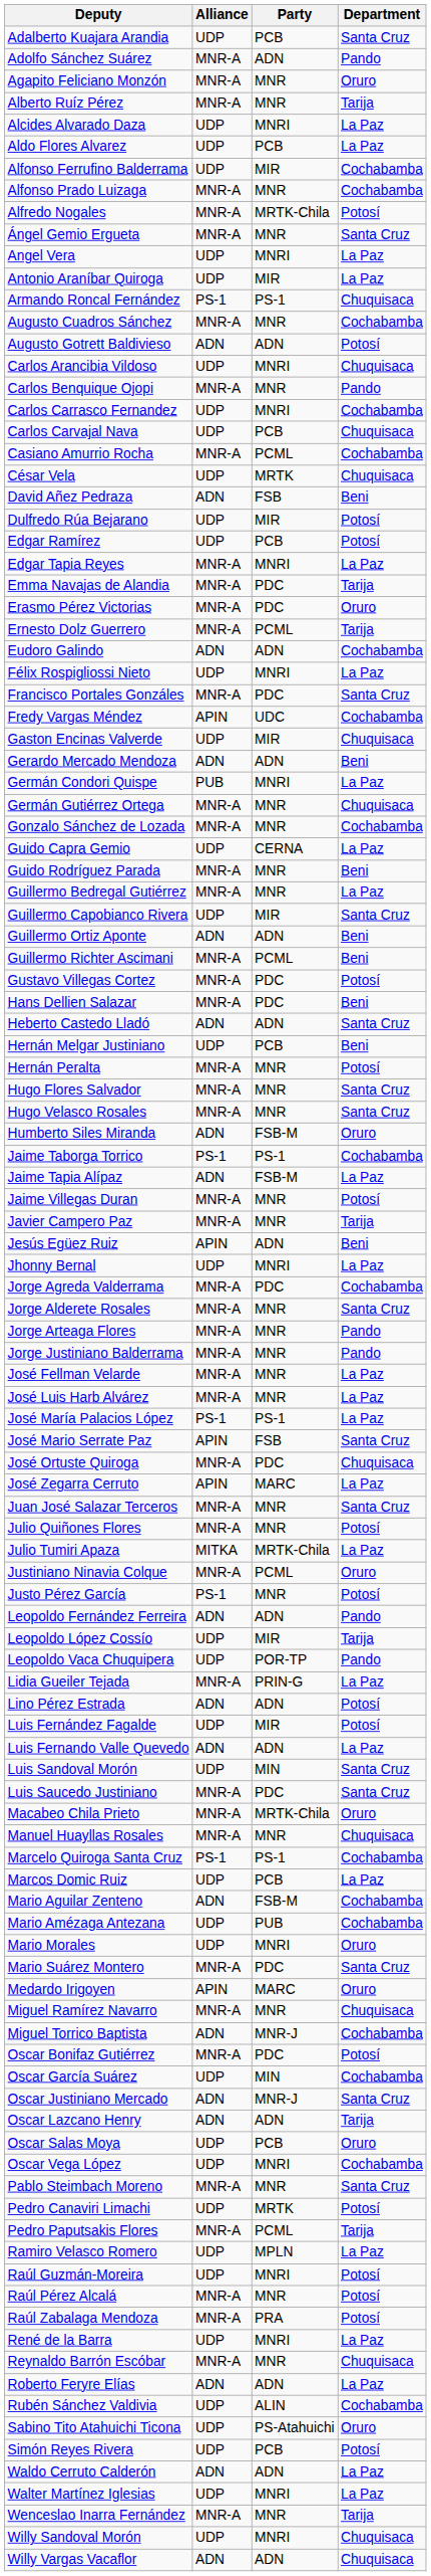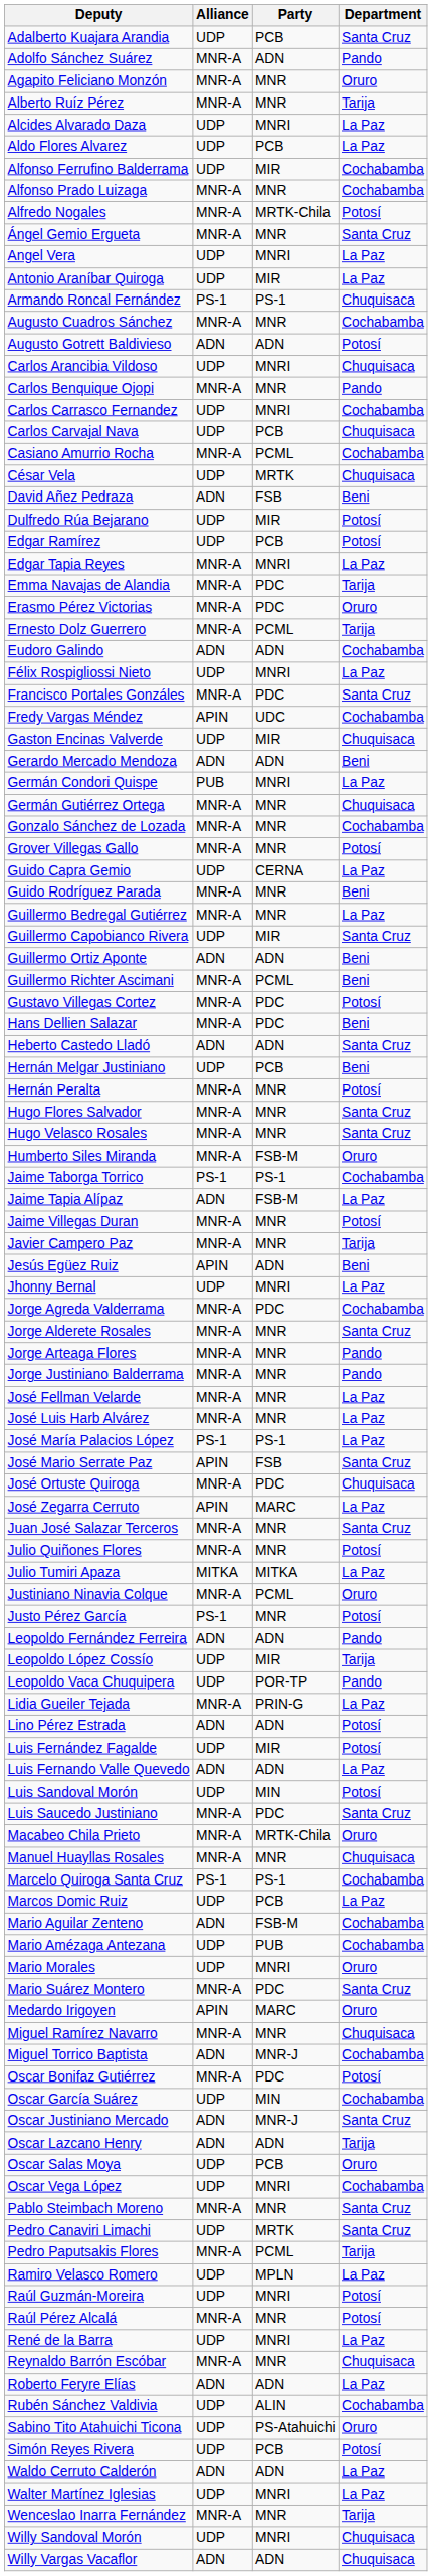 <table class="wikitable">
 <tr>
 <th>Deputy</th>
 <th>Alliance</th>
 <th>Party</th>
 <th>Department</th>
 </tr>
 <tr>
 <td><a href='#'>Adalberto Kuajara Arandia</a></td>
 <td>UDP</td>
 <td>PCB</td>
 <td><a href='#'>Santa Cruz</a></td>
 </tr>
 <tr>
 <td><a href='#'>Adolfo Sánchez Suárez</a></td>
 <td>MNR-A</td>
 <td>ADN</td>
 <td><a href='#'>Pando</a></td>
 </tr>
 <tr>
 <td><a href='#'>Agapito Feliciano Monzón</a></td>
 <td>MNR-A</td>
 <td>MNR</td>
 <td><a href='#'>Oruro</a></td>
 </tr>
 <tr>
 <td><a href='#'>Alberto Ruíz Pérez</a></td>
 <td>MNR-A</td>
 <td>MNR</td>
 <td><a href='#'>Tarija</a></td>
 </tr>
 <tr>
 <td><a href='#'>Alcides Alvarado Daza</a></td>
 <td>UDP</td>
 <td>MNRI</td>
 <td><a href='#'>La Paz</a></td>
 </tr>
 <tr>
 <td><a href='#'>Aldo Flores Alvarez</a></td>
 <td>UDP</td>
 <td>PCB</td>
 <td><a href='#'>La Paz</a></td>
 </tr>
 <tr>
 <td><a href='#'>Alfonso Ferrufino Balderrama</a></td>
 <td>UDP</td>
 <td>MIR</td>
 <td><a href='#'>Cochabamba</a></td>
 </tr>
 <tr>
 <td><a href='#'>Alfonso Prado Luizaga</a></td>
 <td>MNR-A</td>
 <td>MNR</td>
 <td><a href='#'>Cochabamba</a></td>
 </tr>
 <tr>
 <td><a href='#'>Alfredo Nogales</a></td>
 <td>MNR-A</td>
 <td>MRTK-Chila</td>
 <td><a href='#'>Potosí</a></td>
 </tr>
 <tr>
 <td><a href='#'>Ángel Gemio Ergueta</a></td>
 <td>MNR-A</td>
 <td>MNR</td>
 <td><a href='#'>Santa Cruz</a></td>
 </tr>
 <tr>
 <td><a href='#'>Angel Vera</a></td>
 <td>UDP</td>
 <td>MNRI</td>
 <td><a href='#'>La Paz</a></td>
 </tr>
 <tr>
 <td><a href='#'>Antonio Araníbar Quiroga</a></td>
 <td>UDP</td>
 <td>MIR</td>
 <td><a href='#'>La Paz</a></td>
 </tr>
 <tr>
 <td><a href='#'>Armando Roncal Fernández</a></td>
 <td>PS-1</td>
 <td>PS-1</td>
 <td><a href='#'>Chuquisaca</a></td>
 </tr>
 <tr>
 <td><a href='#'>Augusto Cuadros Sánchez</a></td>
 <td>MNR-A</td>
 <td>MNR</td>
 <td><a href='#'>Cochabamba</a></td>
 </tr>
 <tr>
 <td><a href='#'>Augusto Gotrett Baldivieso</a></td>
 <td>ADN</td>
 <td>ADN</td>
 <td><a href='#'>Potosí</a></td>
 </tr>
 <tr>
 <td><a href='#'>Carlos Arancibia Vildoso</a></td>
 <td>UDP</td>
 <td>MNRI</td>
 <td><a href='#'>Chuquisaca</a></td>
 </tr>
 <tr>
 <td><a href='#'>Carlos Benquique Ojopi</a></td>
 <td>MNR-A</td>
 <td>MNR</td>
 <td><a href='#'>Pando</a></td>
 </tr>
 <tr>
 <td><a href='#'>Carlos Carrasco Fernandez</a></td>
 <td>UDP</td>
 <td>MNRI</td>
 <td><a href='#'>Cochabamba</a></td>
 </tr>
 <tr>
 <td><a href='#'>Carlos Carvajal Nava</a></td>
 <td>UDP</td>
 <td>PCB</td>
 <td><a href='#'>Chuquisaca</a></td>
 </tr>
 <tr>
 <td><a href='#'>Casiano Amurrio Rocha</a></td>
 <td>MNR-A</td>
 <td>PCML</td>
 <td><a href='#'>Cochabamba</a></td>
 </tr>
 <tr>
 <td><a href='#'>César Vela</a></td>
 <td>UDP</td>
 <td>MRTK</td>
 <td><a href='#'>Chuquisaca</a></td>
 </tr>
 <tr>
 <td><a href='#'>David Añez Pedraza</a></td>
 <td>ADN</td>
 <td>FSB</td>
 <td><a href='#'>Beni</a></td>
 </tr>
 <tr>
 <td><a href='#'>Dulfredo Rúa Bejarano</a></td>
 <td>UDP</td>
 <td>MIR</td>
 <td><a href='#'>Potosí</a></td>
 </tr>
 <tr>
 <td><a href='#'>Edgar Ramírez</a></td>
 <td>UDP</td>
 <td>PCB</td>
 <td><a href='#'>Potosí</a></td>
 </tr>
 <tr>
 <td><a href='#'>Edgar Tapia Reyes</a></td>
 <td>MNR-A</td>
 <td>MNRI</td>
 <td><a href='#'>La Paz</a></td>
 </tr>
 <tr>
 <td><a href='#'>Emma Navajas de Alandia</a></td>
 <td>MNR-A</td>
 <td>PDC</td>
 <td><a href='#'>Tarija</a></td>
 </tr>
 <tr>
 <td><a href='#'>Erasmo Pérez Victorias</a></td>
 <td>MNR-A</td>
 <td>PDC</td>
 <td><a href='#'>Oruro</a></td>
 </tr>
 <tr>
 <td><a href='#'>Ernesto Dolz Guerrero</a></td>
 <td>MNR-A</td>
 <td>PCML</td>
 <td><a href='#'>Tarija</a></td>
 </tr>
 <tr>
 <td><a href='#'>Eudoro Galindo</a></td>
 <td>ADN</td>
 <td>ADN</td>
 <td><a href='#'>Cochabamba</a></td>
 </tr>
 <tr>
 <td><a href='#'>Félix Rospigliossi Nieto</a></td>
 <td>UDP</td>
 <td>MNRI</td>
 <td><a href='#'>La Paz</a></td>
 </tr>
 <tr>
 <td><a href='#'>Francisco Portales Gonzáles</a></td>
 <td>MNR-A</td>
 <td>PDC</td>
 <td><a href='#'>Santa Cruz</a></td>
 </tr>
 <tr>
 <td><a href='#'>Fredy Vargas Méndez</a></td>
 <td>APIN</td>
 <td>UDC</td>
 <td><a href='#'>Cochabamba</a></td>
 </tr>
 <tr>
 <td><a href='#'>Gaston Encinas Valverde</a></td>
 <td>UDP</td>
 <td>MIR</td>
 <td><a href='#'>Chuquisaca</a></td>
 </tr>
 <tr>
 <td><a href='#'>Gerardo Mercado Mendoza</a></td>
 <td>ADN</td>
 <td>ADN</td>
 <td><a href='#'>Beni</a></td>
 </tr>
 <tr>
 <td><a href='#'>Germán Condori Quispe</a></td>
 <td>PUB</td>
 <td>MNRI</td>
 <td><a href='#'>La Paz</a></td>
 </tr>
 <tr>
 <td><a href='#'>Germán Gutiérrez Ortega</a></td>
 <td>MNR-A</td>
 <td>MNR</td>
 <td><a href='#'>Chuquisaca</a></td>
 </tr>
 <tr>
 <td><a href='#'>Gonzalo Sánchez de Lozada</a></td>
 <td>MNR-A</td>
 <td>MNR</td>
 <td><a href='#'>Cochabamba</a></td>
 </tr>
 <tr>
+<td><a href='#'>Grover Villegas Gallo</a></td>
+<td>MNR-A</td>
+<td>MNR</td>
+<td><a href='#'>Potosí</a></td>
+</tr>
+<tr>
 <td><a href='#'>Guido Capra Gemio</a></td>
 <td>UDP</td>
 <td>CERNA</td>
 <td><a href='#'>La Paz</a></td>
 </tr>
 <tr>
 <td><a href='#'>Guido Rodríguez Parada</a></td>
 <td>MNR-A</td>
 <td>MNR</td>
 <td><a href='#'>Beni</a></td>
 </tr>
 <tr>
 <td><a href='#'>Guillermo Bedregal Gutiérrez</a></td>
 <td>MNR-A</td>
 <td>MNR</td>
 <td><a href='#'>La Paz</a></td>
 </tr>
 <tr>
 <td><a href='#'>Guillermo Capobianco Rivera</a></td>
 <td>UDP</td>
 <td>MIR</td>
 <td><a href='#'>Santa Cruz</a></td>
 </tr>
 <tr>
 <td><a href='#'>Guillermo Ortiz Aponte</a></td>
 <td>ADN</td>
 <td>ADN</td>
 <td><a href='#'>Beni</a></td>
 </tr>
 <tr>
 <td><a href='#'>Guillermo Richter Ascimani</a></td>
 <td>MNR-A</td>
 <td>PCML</td>
 <td><a href='#'>Beni</a></td>
 </tr>
 <tr>
 <td><a href='#'>Gustavo Villegas Cortez</a></td>
 <td>MNR-A</td>
 <td>PDC</td>
 <td><a href='#'>Potosí</a></td>
 </tr>
 <tr>
 <td><a href='#'>Hans Dellien Salazar</a></td>
 <td>MNR-A</td>
 <td>PDC</td>
 <td><a href='#'>Beni</a></td>
 </tr>
 <tr>
 <td><a href='#'>Heberto Castedo Lladó</a></td>
 <td>ADN</td>
 <td>ADN</td>
 <td><a href='#'>Santa Cruz</a></td>
 </tr>
 <tr>
 <td><a href='#'>Hernán Melgar Justiniano</a></td>
 <td>UDP</td>
 <td>PCB</td>
 <td><a href='#'>Beni</a></td>
 </tr>
 <tr>
 <td><a href='#'>Hernán Peralta</a></td>
 <td>MNR-A</td>
 <td>MNR</td>
 <td><a href='#'>Potosí</a></td>
 </tr>
 <tr>
 <td><a href='#'>Hugo Flores Salvador</a></td>
 <td>MNR-A</td>
 <td>MNR</td>
 <td><a href='#'>Santa Cruz</a></td>
 </tr>
 <tr>
 <td><a href='#'>Hugo Velasco Rosales</a></td>
 <td>MNR-A</td>
 <td>MNR</td>
 <td><a href='#'>Santa Cruz</a></td>
 </tr>
 <tr>
 <td><a href='#'>Humberto Siles Miranda</a></td>
-<td>ADN</td>
+<td>MNR-A</td>
 <td>FSB-M</td>
 <td><a href='#'>Oruro</a></td>
 </tr>
 <tr>
 <td><a href='#'>Jaime Taborga Torrico</a></td>
 <td>PS-1</td>
 <td>PS-1</td>
 <td><a href='#'>Cochabamba</a></td>
 </tr>
 <tr>
 <td><a href='#'>Jaime Tapia Alípaz</a></td>
 <td>ADN</td>
 <td>FSB-M</td>
 <td><a href='#'>La Paz</a></td>
 </tr>
 <tr>
 <td><a href='#'>Jaime Villegas Duran</a></td>
 <td>MNR-A</td>
 <td>MNR</td>
 <td><a href='#'>Potosí</a></td>
 </tr>
 <tr>
 <td><a href='#'>Javier Campero Paz</a></td>
 <td>MNR-A</td>
 <td>MNR</td>
 <td><a href='#'>Tarija</a></td>
 </tr>
 <tr>
 <td><a href='#'>Jesús Egüez Ruiz</a></td>
 <td>APIN</td>
 <td>ADN</td>
 <td><a href='#'>Beni</a></td>
 </tr>
 <tr>
 <td><a href='#'>Jhonny Bernal</a></td>
 <td>UDP</td>
 <td>MNRI</td>
 <td><a href='#'>La Paz</a></td>
 </tr>
 <tr>
 <td><a href='#'>Jorge Agreda Valderrama</a></td>
 <td>MNR-A</td>
 <td>PDC</td>
 <td><a href='#'>Cochabamba</a></td>
 </tr>
 <tr>
 <td><a href='#'>Jorge Alderete Rosales</a></td>
 <td>MNR-A</td>
 <td>MNR</td>
 <td><a href='#'>Santa Cruz</a></td>
 </tr>
 <tr>
 <td><a href='#'>Jorge Arteaga Flores</a></td>
 <td>MNR-A</td>
 <td>MNR</td>
 <td><a href='#'>Pando</a></td>
 </tr>
 <tr>
 <td><a href='#'>Jorge Justiniano Balderrama</a></td>
 <td>MNR-A</td>
 <td>MNR</td>
 <td><a href='#'>Pando</a></td>
 </tr>
 <tr>
 <td><a href='#'>José Fellman Velarde</a></td>
 <td>MNR-A</td>
 <td>MNR</td>
 <td><a href='#'>La Paz</a></td>
 </tr>
 <tr>
 <td><a href='#'>José Luis Harb Alvárez</a></td>
 <td>MNR-A</td>
 <td>MNR</td>
 <td><a href='#'>La Paz</a></td>
 </tr>
 <tr>
 <td><a href='#'>José María Palacios López</a></td>
 <td>PS-1</td>
 <td>PS-1</td>
 <td><a href='#'>La Paz</a></td>
 </tr>
 <tr>
 <td><a href='#'>José Mario Serrate Paz</a></td>
 <td>APIN</td>
 <td>FSB</td>
 <td><a href='#'>Santa Cruz</a></td>
 </tr>
 <tr>
 <td><a href='#'>José Ortuste Quiroga</a></td>
 <td>MNR-A</td>
 <td>PDC</td>
 <td><a href='#'>Chuquisaca</a></td>
 </tr>
 <tr>
 <td><a href='#'>José Zegarra Cerruto</a></td>
 <td>APIN</td>
 <td>MARC</td>
 <td><a href='#'>La Paz</a></td>
 </tr>
 <tr>
 <td><a href='#'>Juan José Salazar Terceros</a></td>
 <td>MNR-A</td>
 <td>MNR</td>
 <td><a href='#'>Santa Cruz</a></td>
 </tr>
 <tr>
 <td><a href='#'>Julio Quiñones Flores</a></td>
 <td>MNR-A</td>
 <td>MNR</td>
 <td><a href='#'>Potosí</a></td>
 </tr>
 <tr>
 <td><a href='#'>Julio Tumiri Apaza</a></td>
 <td>MITKA</td>
-<td>MRTK-Chila</td>
+<td>MITKA</td>
 <td><a href='#'>La Paz</a></td>
 </tr>
 <tr>
 <td><a href='#'>Justiniano Ninavia Colque</a></td>
 <td>MNR-A</td>
 <td>PCML</td>
 <td><a href='#'>Oruro</a></td>
 </tr>
 <tr>
 <td><a href='#'>Justo Pérez García</a></td>
 <td>PS-1</td>
 <td>MNR</td>
 <td><a href='#'>Potosí</a></td>
 </tr>
 <tr>
 <td><a href='#'>Leopoldo Fernández Ferreira</a></td>
 <td>ADN</td>
 <td>ADN</td>
 <td><a href='#'>Pando</a></td>
 </tr>
 <tr>
 <td><a href='#'>Leopoldo López Cossío</a></td>
 <td>UDP</td>
 <td>MIR</td>
 <td><a href='#'>Tarija</a></td>
 </tr>
 <tr>
 <td><a href='#'>Leopoldo Vaca Chuquipera</a></td>
 <td>UDP</td>
 <td>POR-TP</td>
 <td><a href='#'>Pando</a></td>
 </tr>
 <tr>
 <td><a href='#'>Lidia Gueiler Tejada</a></td>
 <td>MNR-A</td>
 <td>PRIN-G</td>
 <td><a href='#'>La Paz</a></td>
 </tr>
 <tr>
 <td><a href='#'>Lino Pérez Estrada</a></td>
 <td>ADN</td>
 <td>ADN</td>
 <td><a href='#'>Potosí</a></td>
 </tr>
 <tr>
 <td><a href='#'>Luis Fernández Fagalde</a></td>
 <td>UDP</td>
 <td>MIR</td>
 <td><a href='#'>Potosí</a></td>
 </tr>
 <tr>
 <td><a href='#'>Luis Fernando Valle Quevedo</a></td>
 <td>ADN</td>
 <td>ADN</td>
 <td><a href='#'>La Paz</a></td>
 </tr>
 <tr>
 <td><a href='#'>Luis Sandoval Morón</a></td>
 <td>UDP</td>
 <td>MIN</td>
-<td><a href='#'>Santa Cruz</a></td>
+<td><a href='#'>Potosí</a></td>
 </tr>
 <tr>
 <td><a href='#'>Luis Saucedo Justiniano</a></td>
 <td>MNR-A</td>
 <td>PDC</td>
 <td><a href='#'>Santa Cruz</a></td>
 </tr>
 <tr>
 <td><a href='#'>Macabeo Chila Prieto</a></td>
 <td>MNR-A</td>
 <td>MRTK-Chila</td>
 <td><a href='#'>Oruro</a></td>
 </tr>
 <tr>
 <td><a href='#'>Manuel Huayllas Rosales</a></td>
 <td>MNR-A</td>
 <td>MNR</td>
 <td><a href='#'>Chuquisaca</a></td>
 </tr>
 <tr>
 <td><a href='#'>Marcelo Quiroga Santa Cruz</a></td>
 <td>PS-1</td>
 <td>PS-1</td>
 <td><a href='#'>Cochabamba</a></td>
 </tr>
 <tr>
 <td><a href='#'>Marcos Domic Ruiz</a></td>
 <td>UDP</td>
 <td>PCB</td>
 <td><a href='#'>La Paz</a></td>
 </tr>
 <tr>
 <td><a href='#'>Mario Aguilar Zenteno</a></td>
 <td>ADN</td>
 <td>FSB-M</td>
 <td><a href='#'>Cochabamba</a></td>
 </tr>
 <tr>
 <td><a href='#'>Mario Amézaga Antezana</a></td>
 <td>UDP</td>
 <td>PUB</td>
 <td><a href='#'>Cochabamba</a></td>
 </tr>
 <tr>
 <td><a href='#'>Mario Morales</a></td>
 <td>UDP</td>
 <td>MNRI</td>
 <td><a href='#'>Oruro</a></td>
 </tr>
 <tr>
 <td><a href='#'>Mario Suárez Montero</a></td>
 <td>MNR-A</td>
 <td>PDC</td>
 <td><a href='#'>Santa Cruz</a></td>
 </tr>
 <tr>
 <td><a href='#'>Medardo Irigoyen</a></td>
 <td>APIN</td>
 <td>MARC</td>
 <td><a href='#'>Oruro</a></td>
 </tr>
 <tr>
 <td><a href='#'>Miguel Ramírez Navarro</a></td>
 <td>MNR-A</td>
 <td>MNR</td>
 <td><a href='#'>Chuquisaca</a></td>
 </tr>
 <tr>
 <td><a href='#'>Miguel Torrico Baptista</a></td>
 <td>ADN</td>
 <td>MNR-J</td>
 <td><a href='#'>Cochabamba</a></td>
 </tr>
 <tr>
 <td><a href='#'>Oscar Bonifaz Gutiérrez</a></td>
 <td>MNR-A</td>
 <td>PDC</td>
 <td><a href='#'>Potosí</a></td>
 </tr>
 <tr>
 <td><a href='#'>Oscar García Suárez</a></td>
 <td>UDP</td>
 <td>MIN</td>
 <td><a href='#'>Cochabamba</a></td>
 </tr>
 <tr>
 <td><a href='#'>Oscar Justiniano Mercado</a></td>
 <td>ADN</td>
 <td>MNR-J</td>
 <td><a href='#'>Santa Cruz</a></td>
 </tr>
 <tr>
 <td><a href='#'>Oscar Lazcano Henry</a></td>
 <td>ADN</td>
 <td>ADN</td>
 <td><a href='#'>Tarija</a></td>
 </tr>
 <tr>
 <td><a href='#'>Oscar Salas Moya</a></td>
 <td>UDP</td>
 <td>PCB</td>
 <td><a href='#'>Oruro</a></td>
 </tr>
 <tr>
 <td><a href='#'>Oscar Vega López</a></td>
 <td>UDP</td>
 <td>MNRI</td>
 <td><a href='#'>Cochabamba</a></td>
 </tr>
 <tr>
 <td><a href='#'>Pablo Steimbach Moreno</a></td>
 <td>MNR-A</td>
 <td>MNR</td>
 <td><a href='#'>Santa Cruz</a></td>
 </tr>
 <tr>
 <td><a href='#'>Pedro Canaviri Limachi</a></td>
 <td>UDP</td>
 <td>MRTK</td>
-<td><a href='#'>Potosí</a></td>
+<td><a href='#'>Santa Cruz</a></td>
 </tr>
 <tr>
 <td><a href='#'>Pedro Paputsakis Flores</a></td>
 <td>MNR-A</td>
 <td>PCML</td>
 <td><a href='#'>Tarija</a></td>
 </tr>
 <tr>
 <td><a href='#'>Ramiro Velasco Romero</a></td>
 <td>UDP</td>
 <td>MPLN</td>
 <td><a href='#'>La Paz</a></td>
 </tr>
 <tr>
 <td><a href='#'>Raúl Guzmán-Moreira</a></td>
 <td>UDP</td>
 <td>MNRI</td>
 <td><a href='#'>Potosí</a></td>
 </tr>
 <tr>
 <td><a href='#'>Raúl Pérez Alcalá</a></td>
 <td>MNR-A</td>
 <td>MNR</td>
-<td><a href='#'>Potosí</a></td>
-</tr>
-<tr>
-<td><a href='#'>Raúl Zabalaga Mendoza</a></td>
-<td>MNR-A</td>
-<td>PRA</td>
 <td><a href='#'>Potosí</a></td>
 </tr>
 <tr>
 <td><a href='#'>René de la Barra</a></td>
 <td>UDP</td>
 <td>MNRI</td>
 <td><a href='#'>La Paz</a></td>
 </tr>
 <tr>
 <td><a href='#'>Reynaldo Barrón Escóbar</a></td>
 <td>MNR-A</td>
 <td>MNR</td>
 <td><a href='#'>Chuquisaca</a></td>
 </tr>
 <tr>
 <td><a href='#'>Roberto Feryre Elías</a></td>
 <td>ADN</td>
 <td>ADN</td>
 <td><a href='#'>La Paz</a></td>
 </tr>
 <tr>
 <td><a href='#'>Rubén Sánchez Valdivia</a></td>
 <td>UDP</td>
 <td>ALIN</td>
 <td><a href='#'>Cochabamba</a></td>
 </tr>
 <tr>
 <td><a href='#'>Sabino Tito Atahuichi Ticona</a></td>
 <td>UDP</td>
 <td>PS-Atahuichi</td>
 <td><a href='#'>Oruro</a></td>
 </tr>
 <tr>
 <td><a href='#'>Simón Reyes Rivera</a></td>
 <td>UDP</td>
 <td>PCB</td>
 <td><a href='#'>Potosí</a></td>
 </tr>
 <tr>
 <td><a href='#'>Waldo Cerruto Calderón</a></td>
 <td>ADN</td>
 <td>ADN</td>
 <td><a href='#'>La Paz</a></td>
 </tr>
 <tr>
 <td><a href='#'>Walter Martínez Iglesias</a></td>
 <td>UDP</td>
 <td>MNRI</td>
 <td><a href='#'>La Paz</a></td>
 </tr>
 <tr>
 <td><a href='#'>Wenceslao Inarra Fernández</a></td>
 <td>MNR-A</td>
 <td>MNR</td>
 <td><a href='#'>Tarija</a></td>
 </tr>
 <tr>
 <td><a href='#'>Willy Sandoval Morón</a></td>
 <td>UDP</td>
 <td>MNRI</td>
 <td><a href='#'>Chuquisaca</a></td>
 </tr>
 <tr>
 <td><a href='#'>Willy Vargas Vacaflor</a></td>
 <td>ADN</td>
 <td>ADN</td>
 <td><a href='#'>Chuquisaca</a></td>
 </tr>
 </table>
